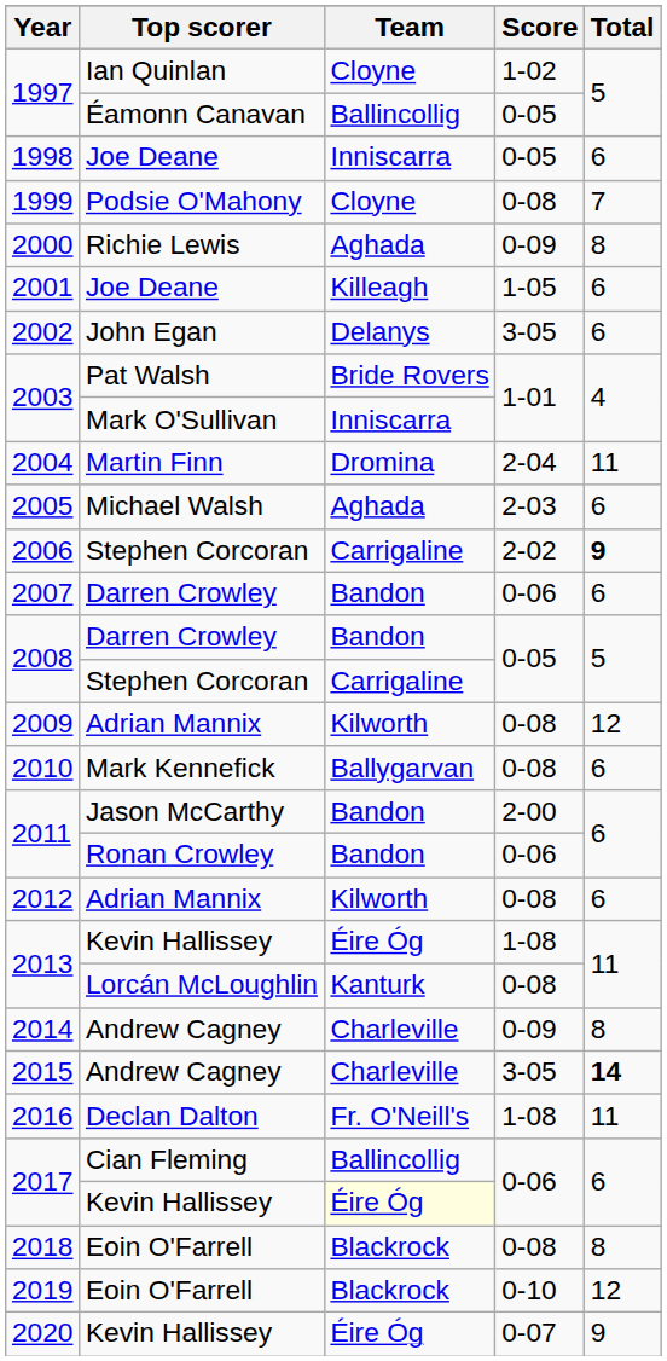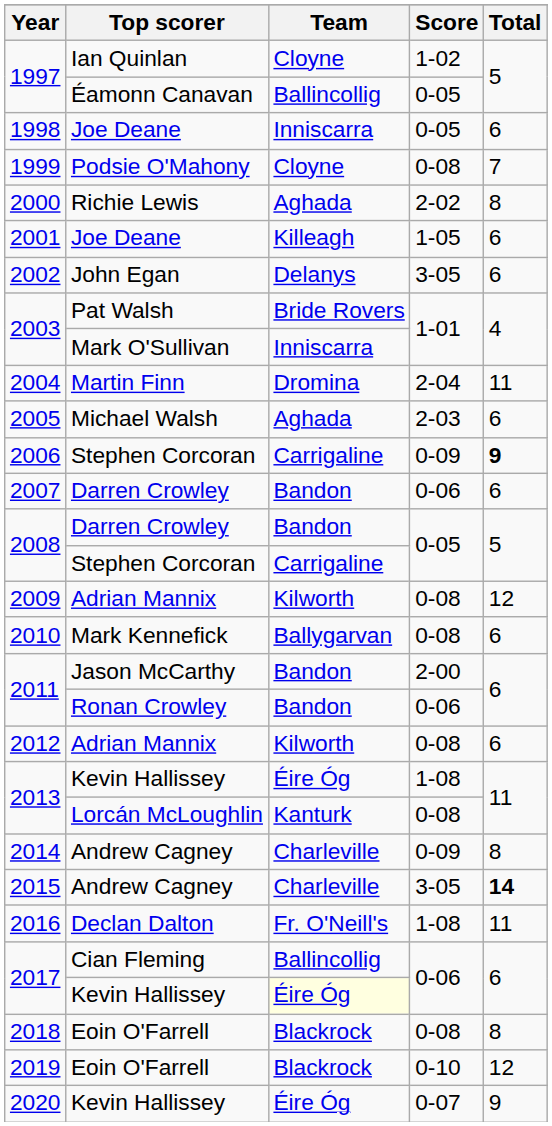 <table class="wikitable sortable">
 <tr>
 </tr>
 <tr>
 <th>Year</th>
 <th>Top scorer</th>
 <th>Team</th>
 <th>Score</th>
 <th>Total</th>
 </tr>
 <tr>
 <td rowspan="2"><a href='#'>1997</a></td>
 <td style="text-align:left;">Ian Quinlan</td>
 <td style="text-align:left;"><a href='#'>Cloyne</a></td>
 <td>1-02</td>
 <td rowspan="2">5</td>
 </tr>
 <tr>
 <td style="text-align:left;">Éamonn Canavan</td>
 <td style="text-align:left;"><a href='#'>Ballincollig</a></td>
 <td>0-05</td>
 </tr>
 <tr>
 <td><a href='#'>1998</a></td>
 <td style="text-align:left;"><a href='#'>Joe Deane</a></td>
 <td style="text-align:left;"><a href='#'>Inniscarra</a></td>
 <td>0-05</td>
 <td>6</td>
 </tr>
 <tr>
 <td><a href='#'>1999</a></td>
 <td style="text-align:left;"><a href='#'>Podsie O'Mahony</a></td>
 <td style="text-align:left;"><a href='#'>Cloyne</a></td>
 <td>0-08</td>
 <td>7</td>
 </tr>
 <tr>
 <td><a href='#'>2000</a></td>
 <td style="text-align:left;">Richie Lewis</td>
 <td style="text-align:left;"><a href='#'>Aghada</a></td>
-<td>0-09</td>
+<td>2-02</td>
 <td>8</td>
 </tr>
 <tr>
 <td><a href='#'>2001</a></td>
 <td style="text-align:left;"><a href='#'>Joe Deane</a></td>
 <td style="text-align:left;"><a href='#'>Killeagh</a></td>
 <td>1-05</td>
 <td>6</td>
 </tr>
 <tr>
 <td><a href='#'>2002</a></td>
 <td style="text-align:left;">John Egan</td>
 <td style="text-align:left;"><a href='#'>Delanys</a></td>
 <td>3-05</td>
 <td>6</td>
 </tr>
 <tr>
 <td rowspan="2"><a href='#'>2003</a></td>
 <td style="text-align:left;">Pat Walsh</td>
 <td style="text-align:left;"><a href='#'>Bride Rovers</a></td>
 <td rowspan="2">1-01</td>
 <td rowspan="2">4</td>
 </tr>
 <tr>
 <td style="text-align:left;">Mark O'Sullivan</td>
 <td style="text-align:left;"><a href='#'>Inniscarra</a></td>
 </tr>
 <tr>
 <td><a href='#'>2004</a></td>
 <td style="text-align:left;"><a href='#'>Martin Finn</a></td>
 <td style="text-align:left;"><a href='#'>Dromina</a></td>
 <td>2-04</td>
 <td>11</td>
 </tr>
 <tr>
 <td><a href='#'>2005</a></td>
 <td style="text-align:left;">Michael Walsh</td>
 <td style="text-align:left;"><a href='#'>Aghada</a></td>
 <td>2-03</td>
 <td>6</td>
 </tr>
 <tr>
 <td><a href='#'>2006</a></td>
 <td style="text-align:left;">Stephen Corcoran</td>
 <td style="text-align:left;"><a href='#'>Carrigaline</a></td>
-<td>2-02</td>
+<td>0-09</td>
 <td><strong>9</strong></td>
 </tr>
 <tr>
 <td><a href='#'>2007</a></td>
 <td style="text-align:left;"><a href='#'>Darren Crowley</a></td>
 <td style="text-align:left;"><a href='#'>Bandon</a></td>
 <td>0-06</td>
 <td>6</td>
 </tr>
 <tr>
 <td rowspan="2"><a href='#'>2008</a></td>
 <td style="text-align:left;"><a href='#'>Darren Crowley</a></td>
 <td style="text-align:left;"><a href='#'>Bandon</a></td>
 <td rowspan="2">0-05</td>
 <td rowspan="2">5</td>
 </tr>
 <tr>
 <td style="text-align:left;">Stephen Corcoran</td>
 <td style="text-align:left;"><a href='#'>Carrigaline</a></td>
 </tr>
 <tr>
 <td><a href='#'>2009</a></td>
 <td style="text-align:left;"><a href='#'>Adrian Mannix</a></td>
 <td style="text-align:left;"><a href='#'>Kilworth</a></td>
 <td>0-08</td>
 <td>12</td>
 </tr>
 <tr>
 <td><a href='#'>2010</a></td>
 <td style="text-align:left;">Mark Kennefick</td>
 <td style="text-align:left;"><a href='#'>Ballygarvan</a></td>
 <td>0-08</td>
 <td>6</td>
 </tr>
 <tr>
 <td rowspan="2"><a href='#'>2011</a></td>
 <td style="text-align:left;">Jason McCarthy</td>
 <td style="text-align:left;"><a href='#'>Bandon</a></td>
 <td>2-00</td>
 <td rowspan="2">6</td>
 </tr>
 <tr>
 <td style="text-align:left;"><a href='#'>Ronan Crowley</a></td>
 <td style="text-align:left;"><a href='#'>Bandon</a></td>
 <td>0-06</td>
 </tr>
 <tr>
 <td><a href='#'>2012</a></td>
 <td style="text-align:left;"><a href='#'>Adrian Mannix</a></td>
 <td style="text-align:left;"><a href='#'>Kilworth</a></td>
 <td>0-08</td>
 <td>6</td>
 </tr>
 <tr>
 <td rowspan="2"><a href='#'>2013</a></td>
 <td style="text-align:left;">Kevin Hallissey</td>
 <td style="text-align:left;"><a href='#'>Éire Óg</a></td>
 <td>1-08</td>
 <td rowspan="2">11</td>
 </tr>
 <tr>
 <td style="text-align:left;"><a href='#'>Lorcán McLoughlin</a></td>
 <td style="text-align:left;"><a href='#'>Kanturk</a></td>
 <td>0-08</td>
 </tr>
 <tr>
 <td><a href='#'>2014</a></td>
 <td style="text-align:left;">Andrew Cagney</td>
 <td style="text-align:left;"><a href='#'>Charleville</a></td>
 <td>0-09</td>
 <td>8</td>
 </tr>
 <tr>
 <td><a href='#'>2015</a></td>
 <td style="text-align:left;">Andrew Cagney</td>
 <td style="text-align:left;"><a href='#'>Charleville</a></td>
 <td>3-05</td>
 <td><strong>14</strong></td>
 </tr>
 <tr>
 <td><a href='#'>2016</a></td>
 <td style="text-align:left;"><a href='#'>Declan Dalton</a></td>
 <td style="text-align:left;"><a href='#'>Fr. O'Neill's</a></td>
 <td>1-08</td>
 <td>11</td>
 </tr>
 <tr>
 <td rowspan="2"><a href='#'>2017</a></td>
 <td style="text-align:left;">Cian Fleming</td>
 <td style="text-align:left;"><a href='#'>Ballincollig</a></td>
 <td rowspan="2">0-06</td>
 <td rowspan="2">6</td>
 </tr>
 <tr>
 <td style="text-align:left;">Kevin Hallissey</td>
 <td style="background: lightyellow; text-align:left;"><a href='#'>Éire Óg</a></td>
 </tr>
 <tr>
 <td><a href='#'>2018</a></td>
 <td style="text-align:left;">Eoin O'Farrell</td>
 <td style="text-align:left;"><a href='#'>Blackrock</a></td>
 <td>0-08</td>
 <td>8</td>
 </tr>
 <tr>
 <td><a href='#'>2019</a></td>
 <td style="text-align:left;">Eoin O'Farrell</td>
 <td style="text-align:left;"><a href='#'>Blackrock</a></td>
 <td>0-10</td>
 <td>12</td>
 </tr>
 <tr>
 <td><a href='#'>2020</a></td>
 <td style="text-align:left;">Kevin Hallissey</td>
 <td style="text-align:left;"><a href='#'>Éire Óg</a></td>
 <td>0-07</td>
 <td>9</td>
 </tr>
 </table>
